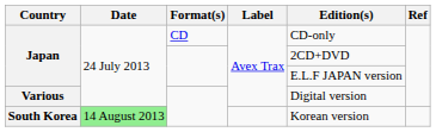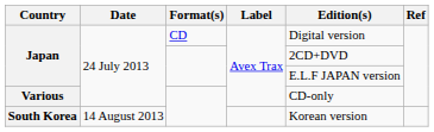 <table class="wikitable plainrowheaders">
 <tr>
 <th scope="col">Country</th>
 <th scope="col">Date</th>
 <th scope="col">Format(s)</th>
 <th scope="col">Label</th>
 <th scope="col">Edition(s)</th>
 <th scope="col">Ref</th>
 </tr>
 <tr>
 <th scope="row" rowspan="3">Japan</th>
 <td rowspan="4">24 July 2013</td>
 <td><a href='#'>CD</a></td>
 <td rowspan="4"><a href='#'>Avex Trax</a></td>
-<td>CD-only</td>
+<td>Digital version</td>
 <td rowspan="4"></td>
 </tr>
 <tr>
 <td rowspan="2"></td>
 <td>2CD+DVD</td>
 </tr>
 <tr>
 <td>E.L.F JAPAN version</td>
 </tr>
 <tr>
 <th scope="row">Various </th>
 <td rowspan="2"></td>
-<td>Digital version</td>
+<td>CD-only</td>
 </tr>
 <tr>
 <th scope="row">South Korea</th>
-<td style="background: lightgreen;">14 August 2013</td>
+<td>14 August 2013</td>
 <td></td>
 <td>Korean version</td>
 <td></td>
 </tr>
 </table>
